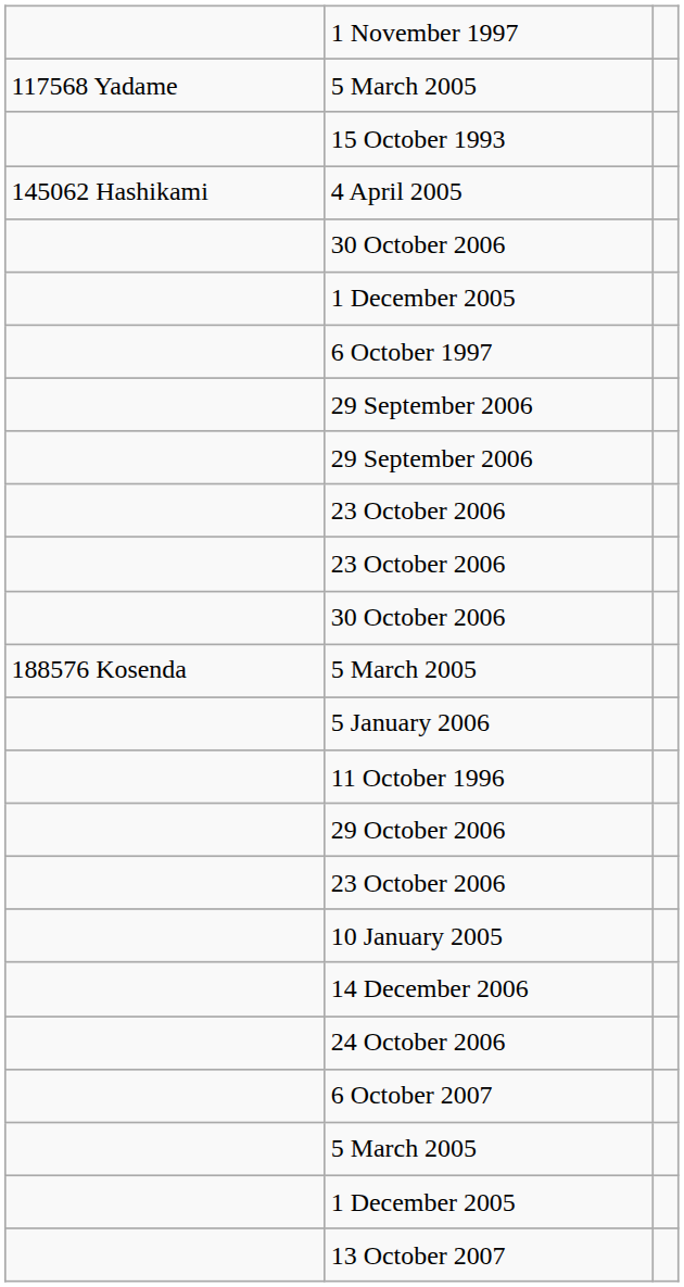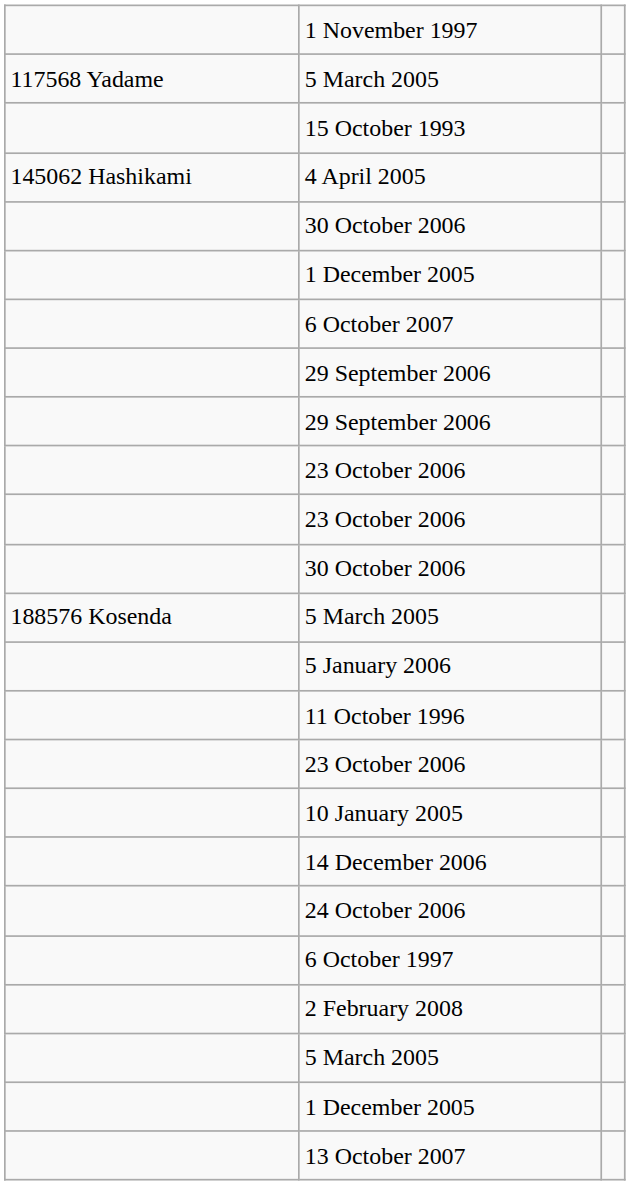 <table class="wikitable" style="font-size: 89%; float: left; width: 26em; margin-right: 1em; height: 700px">
 <tr>
 <td></td>
 <td>1 November 1997</td>
 <td> </td>
 </tr>
 <tr>
 <td>117568 Yadame</td>
 <td>5 March 2005</td>
 <td></td>
 </tr>
 <tr>
 <td></td>
 <td>15 October 1993</td>
 <td> </td>
 </tr>
 <tr>
 <td>145062 Hashikami</td>
 <td>4 April 2005</td>
 <td></td>
 </tr>
 <tr>
 <td></td>
 <td>30 October 2006</td>
 <td></td>
 </tr>
 <tr>
 <td></td>
 <td>1 December 2005</td>
 <td></td>
 </tr>
 <tr>
 <td></td>
-<td>6 October 1997</td>
-<td> </td>
+<td>6 October 2007</td>
+<td></td>
 </tr>
 <tr>
 <td></td>
 <td>29 September 2006</td>
 <td></td>
 </tr>
 <tr>
 <td></td>
 <td>29 September 2006</td>
 <td></td>
 </tr>
 <tr>
 <td></td>
 <td>23 October 2006</td>
 <td></td>
 </tr>
 <tr>
 <td></td>
 <td>23 October 2006</td>
 <td></td>
 </tr>
 <tr>
 <td></td>
 <td>30 October 2006</td>
 <td></td>
 </tr>
 <tr>
 <td>188576 Kosenda</td>
 <td>5 March 2005</td>
 <td></td>
 </tr>
 <tr>
 <td></td>
 <td>5 January 2006</td>
 <td></td>
 </tr>
 <tr>
 <td></td>
 <td>11 October 1996</td>
 <td></td>
 </tr>
 <tr>
 <td></td>
-<td>29 October 2006</td>
-<td></td>
-</tr>
-<tr>
-<td></td>
 <td>23 October 2006</td>
 <td></td>
 </tr>
 <tr>
 <td></td>
 <td>10 January 2005</td>
 <td></td>
 </tr>
 <tr>
 <td></td>
 <td>14 December 2006</td>
 <td></td>
 </tr>
 <tr>
 <td></td>
 <td>24 October 2006</td>
 <td></td>
 </tr>
 <tr>
 <td></td>
-<td>6 October 2007</td>
+<td>6 October 1997</td>
+<td> </td>
+</tr>
+<tr>
+<td></td>
+<td>2 February 2008</td>
 <td></td>
 </tr>
 <tr>
 <td></td>
 <td>5 March 2005</td>
 <td></td>
 </tr>
 <tr>
 <td></td>
 <td>1 December 2005</td>
 <td></td>
 </tr>
 <tr>
 <td></td>
 <td>13 October 2007</td>
 <td></td>
 </tr>
 </table>
